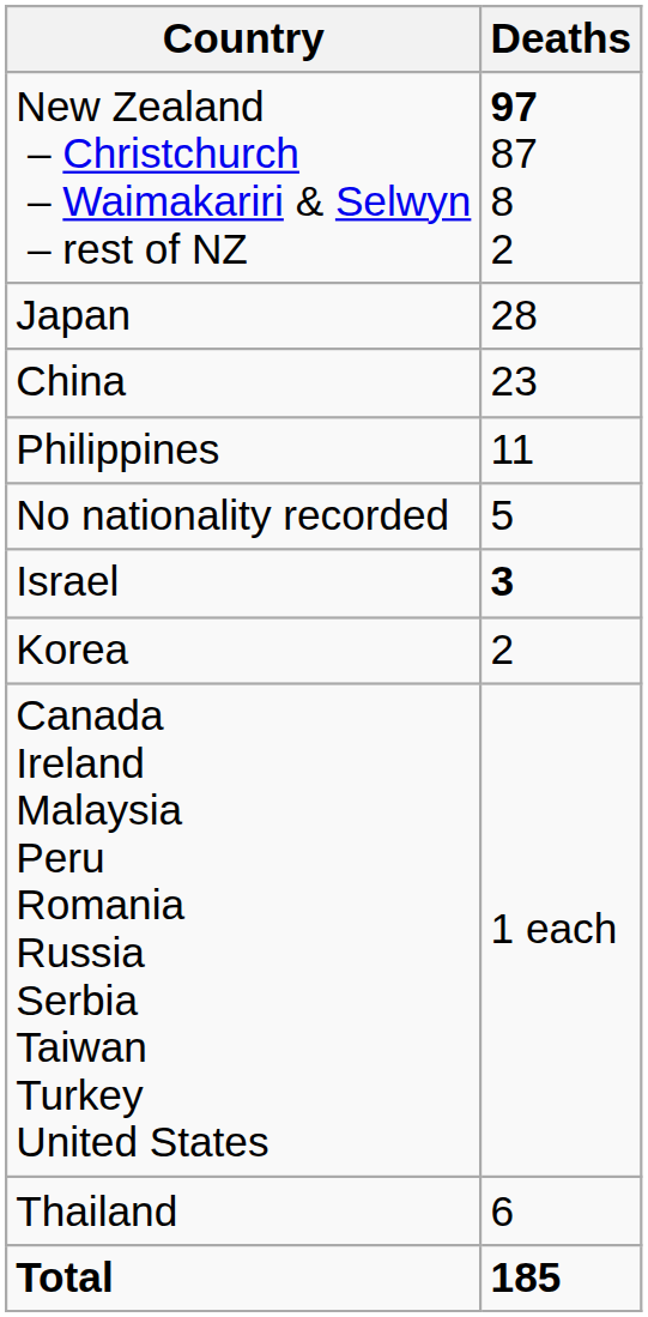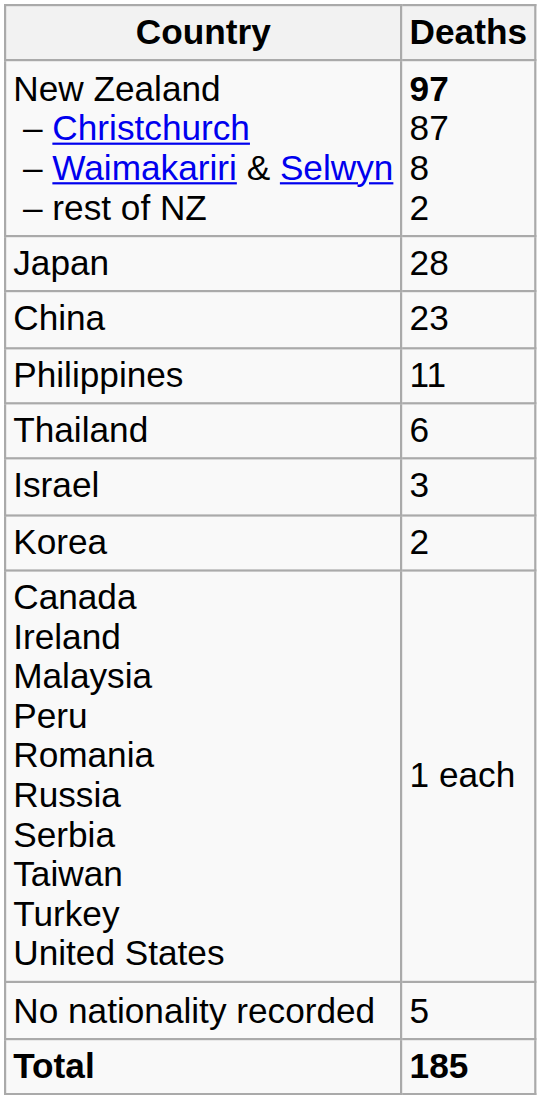 <table class="wikitable">
 <tr>
 <th>Country</th>
 <th>Deaths</th>
 </tr>
 <tr>
 <td>New Zealand <br> – <a href='#'>Christchurch</a> <br> – <a href='#'>Waimakariri</a> & <a href='#'>Selwyn</a> <br> – rest of NZ</td>
 <td><strong>97</strong> <br> 87 <br> 8 <br> 2</td>
 </tr>
 <tr>
 <td>Japan</td>
 <td>28</td>
 </tr>
 <tr>
 <td>China</td>
 <td>23</td>
 </tr>
 <tr>
 <td>Philippines</td>
 <td>11</td>
 </tr>
 <tr>
-<td>No nationality recorded</td>
-<td>5</td>
+<td>Thailand</td>
+<td>6</td>
 </tr>
 <tr>
 <td>Israel</td>
-<td><strong>3</strong></td>
+<td>3</td>
 </tr>
 <tr>
 <td>Korea</td>
 <td>2</td>
 </tr>
 <tr>
 <td>Canada <br> Ireland <br> Malaysia <br> Peru <br> Romania <br> Russia <br> Serbia <br> Taiwan <br> Turkey <br> United States</td>
 <td>1 each</td>
 </tr>
 <tr>
-<td>Thailand</td>
-<td>6</td>
+<td>No nationality recorded</td>
+<td>5</td>
 </tr>
 <tr>
 <td><strong>Total</strong></td>
 <td><strong>185</strong></td>
 </tr>
 </table>
